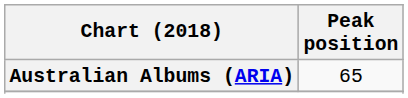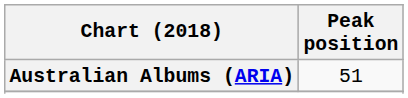 <table class="wikitable sortable plainrowheaders" style="text-align:center">
 <tr>
 <th scope="col">Chart (2018)</th>
 <th scope="col">Peak<br> position</th>
 </tr>
 <tr>
 <th scope="row">Australian Albums (<a href='#'>ARIA</a>)</th>
-<td>65</td>
+<td>51</td>
 </tr>
 <tr>
 </tr>
 <tr>
 </tr>
 <tr>
 </tr>
 <tr>
 </tr>
 <tr>
 </tr>
 <tr>
 </tr>
 <tr>
 </tr>
 <tr>
 </tr>
 <tr>
 </tr>
 <tr>
 </tr>
 <tr>
 </tr>
 <tr>
 </tr>
 <tr>
 </tr>
 <tr>
 </tr>
 <tr>
 </tr>
 <tr>
 </tr>
 <tr>
 </tr>
 <tr>
 </tr>
 <tr>
 </tr>
 <tr>
 </tr>
 <tr>
 </tr>
 </table>
